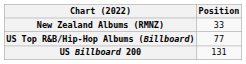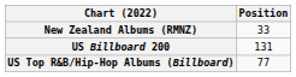 <table class="wikitable sortable plainrowheaders" style="text-align:center">
 <tr>
 <th scope="col">Chart (2022)</th>
 <th scope="col">Position</th>
 </tr>
 <tr>
 <th scope="row">New Zealand Albums (RMNZ)</th>
 <td>33</td>
 </tr>
 <tr>
+<th scope="row">US <em>Billboard</em> 200</th>
+<td>131</td>
+</tr>
+<tr>
 <th scope="row">US Top R&B/Hip-Hop Albums (<em>Billboard</em>)</th>
 <td>77</td>
 </tr>
-<tr>
-<th scope="row">US <em>Billboard</em> 200</th>
-<td>131</td>
-</tr>
 </table>
